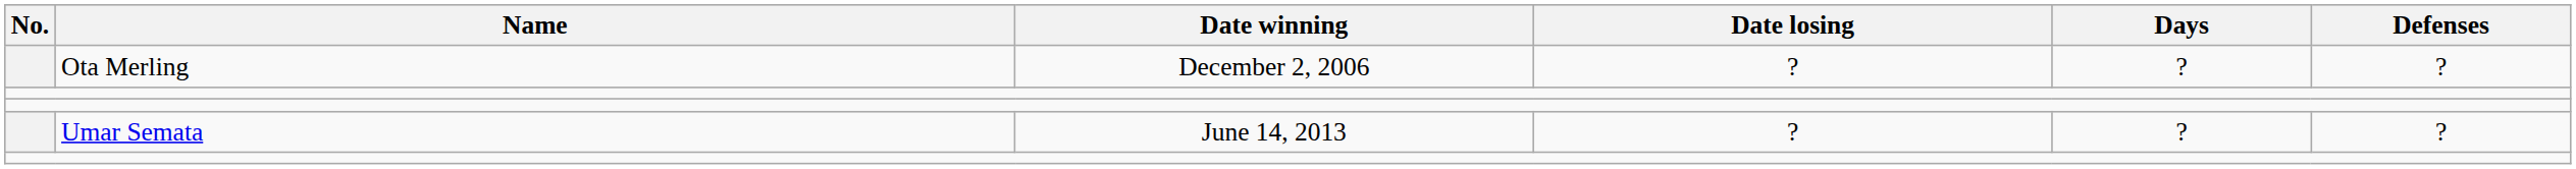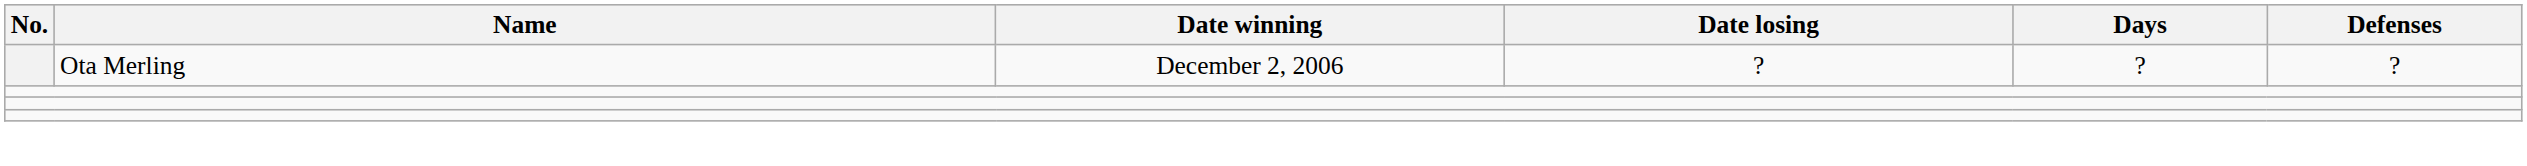 <table class="wikitable" style="width:100%;">
 <tr>
 <th style="width:1%;">No.</th>
 <th style="width:37%;">Name</th>
 <th style="width:20%;">Date winning</th>
 <th style="width:20%;">Date losing</th>
 <th data-sort-type="number" style="width:10%;">Days</th>
 <th data-sort-type="number" style="width:10%;">Defenses</th>
 </tr>
 <tr align=center>
 <th></th>
 <td align=left> Ota Merling</td>
 <td>December 2, 2006</td>
 <td>?</td>
 <td>?</td>
 <td>?</td>
 </tr>
 <tr>
 <td colspan="6"></td>
 </tr>
 <tr>
 <td colspan="6"></td>
 </tr>
-<tr align=center>
-<th></th>
-<td align=left> <a href='#'>Umar Semata</a></td>
-<td>June 14, 2013</td>
-<td>?</td>
-<td>?</td>
-<td>?</td>
-</tr>
 <tr>
 <td colspan="6"></td>
 </tr>
 </table>
